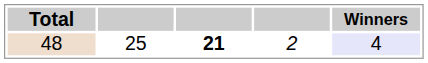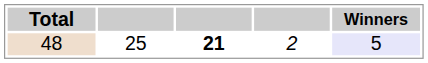 <table style="border: 1px solid #999; background-color:#FFFFFF; line-height:16px; text-align:center">
 <tr>
 <th width="70" style="background-color: #ccc;">Total</th>
 <th width="60" style="background-color: #ccc;"><small></small></th>
 <th width="60" style="background-color: #ccc;"><small></small></th>
 <th width="60" style="background-color: #ccc;"><small><em></em></small></th>
 <th width="70" style="background-color: #ccc;"><small>Winners</small></th>
 </tr>
 <tr>
 <td bgcolor="#EFDECD">48</td>
 <td>25</td>
 <td><strong>21</strong></td>
 <td><em>2</em></td>
-<td bgcolor="#E6E6FA">4</td>
+<td bgcolor="#E6E6FA">5</td>
 </tr>
 </table>
